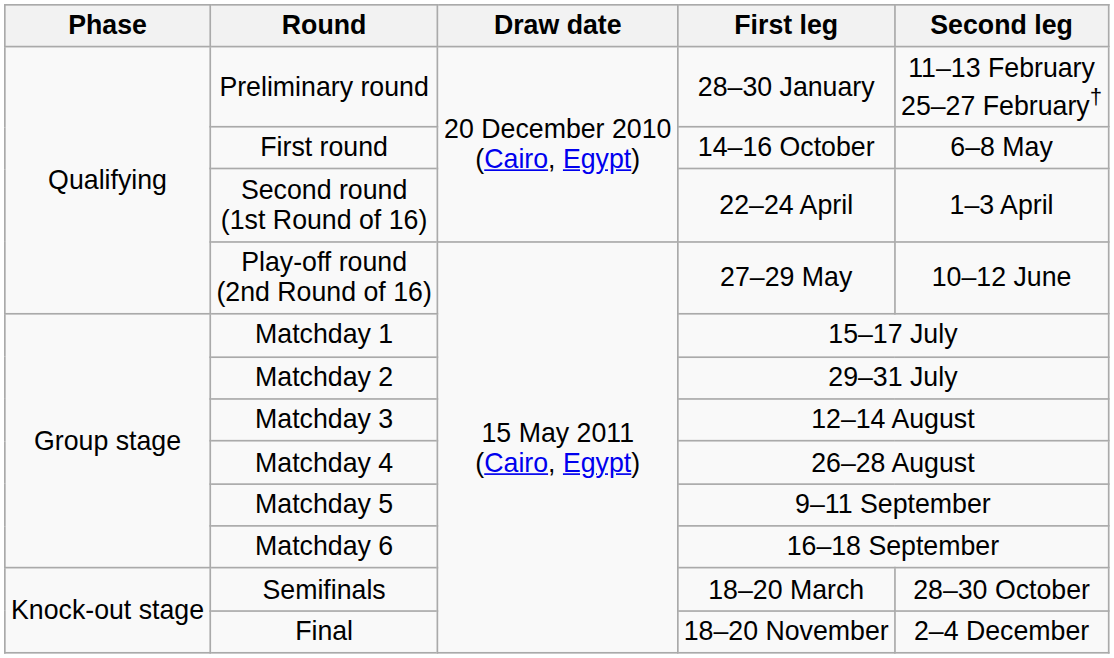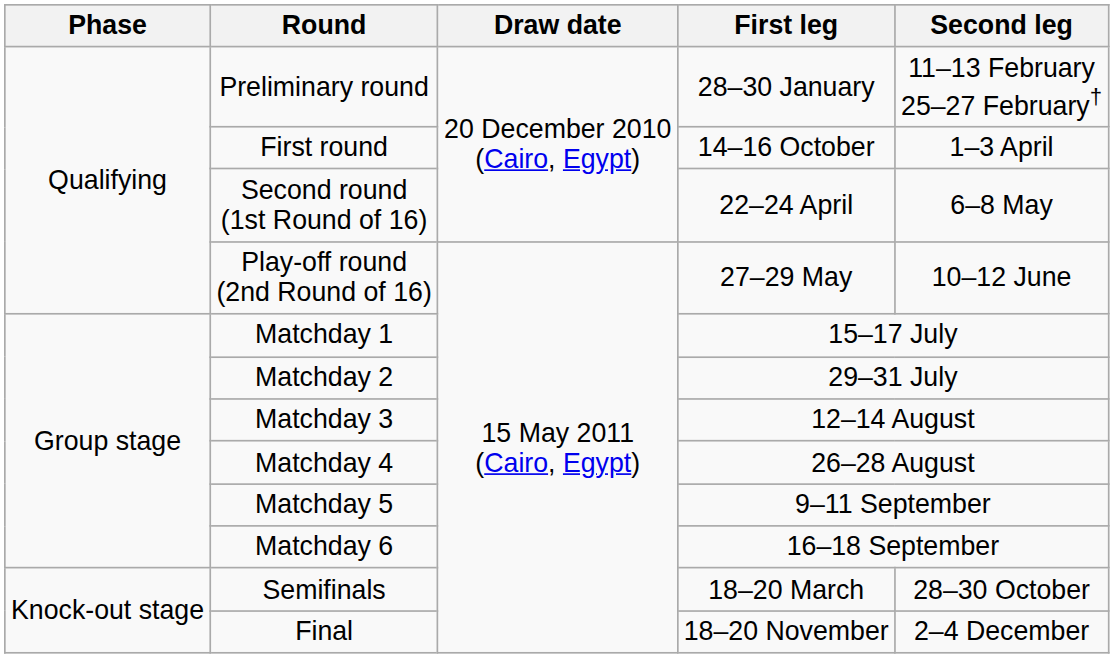 <table class="wikitable" border="1">
 <tr>
 <th>Phase</th>
 <th>Round</th>
 <th>Draw date</th>
 <th>First leg</th>
 <th>Second leg</th>
 </tr>
 <tr style="text-align:center;">
 <td rowspan=4>Qualifying</td>
 <td>Preliminary round</td>
 <td rowspan=3>20 December 2010<br> (<a href='#'>Cairo</a>, <a href='#'>Egypt</a>)</td>
 <td>28–30 January</td>
 <td>11–13 February<br>25–27 February<sup>†</sup></td>
 </tr>
 <tr style="text-align:center;">
 <td>First round</td>
 <td>14–16 October</td>
-<td>6–8 May</td>
+<td>1–3 April</td>
 </tr>
 <tr style="text-align:center;">
 <td>Second round<br>(1st Round of 16)</td>
 <td>22–24 April</td>
-<td>1–3 April</td>
+<td>6–8 May</td>
 </tr>
 <tr style="text-align:center;">
 <td>Play-off round<br>(2nd Round of 16)</td>
 <td rowspan=9>15 May 2011<br> (<a href='#'>Cairo</a>, <a href='#'>Egypt</a>)</td>
 <td>27–29 May</td>
 <td>10–12 June</td>
 </tr>
 <tr style="text-align:center;">
 <td rowspan=6>Group stage</td>
 <td>Matchday 1</td>
 <td colspan=2>15–17 July</td>
 </tr>
 <tr style="text-align:center;">
 <td>Matchday 2</td>
 <td colspan=2>29–31 July</td>
 </tr>
 <tr style="text-align:center;">
 <td>Matchday 3</td>
 <td colspan=2>12–14 August</td>
 </tr>
 <tr style="text-align:center;">
 <td>Matchday 4</td>
 <td colspan=2>26–28 August</td>
 </tr>
 <tr style="text-align:center;">
 <td>Matchday 5</td>
 <td colspan=2>9–11 September</td>
 </tr>
 <tr style="text-align:center;">
 <td>Matchday 6</td>
 <td colspan=2>16–18 September</td>
 </tr>
 <tr style="text-align:center;">
 <td rowspan=2>Knock-out stage</td>
 <td>Semifinals</td>
 <td>18–20 March</td>
 <td>28–30 October</td>
 </tr>
 <tr style="text-align:center;">
 <td>Final</td>
 <td>18–20 November</td>
 <td>2–4 December</td>
 </tr>
 </table>
